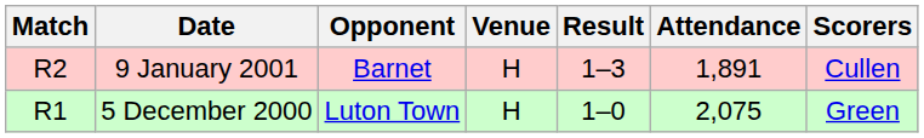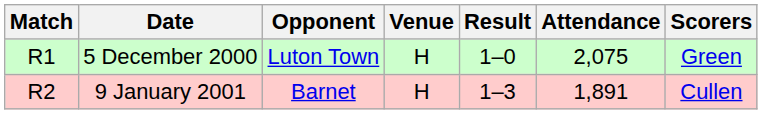 <table class="wikitable" style="font-size:100%; text-align:center">
 <tr>
 <th>Match</th>
 <th>Date</th>
 <th>Opponent</th>
 <th>Venue</th>
 <th>Result</th>
 <th>Attendance</th>
 <th>Scorers</th>
 </tr>
+<tr style="background: #CCFFCC;">
+<td>R1</td>
+<td>5 December 2000</td>
+<td><a href='#'>Luton Town</a></td>
+<td>H</td>
+<td>1–0</td>
+<td>2,075</td>
+<td><a href='#'>Green</a></td>
+</tr>
 <tr style="background: #FFCCCC;">
 <td>R2</td>
 <td>9 January 2001</td>
 <td><a href='#'>Barnet</a></td>
 <td>H</td>
 <td>1–3</td>
 <td>1,891</td>
 <td><a href='#'>Cullen</a></td>
 </tr>
-<tr style="background: #CCFFCC;">
-<td>R1</td>
-<td>5 December 2000</td>
-<td><a href='#'>Luton Town</a></td>
-<td>H</td>
-<td>1–0</td>
-<td>2,075</td>
-<td><a href='#'>Green</a></td>
-</tr>
 </table>
